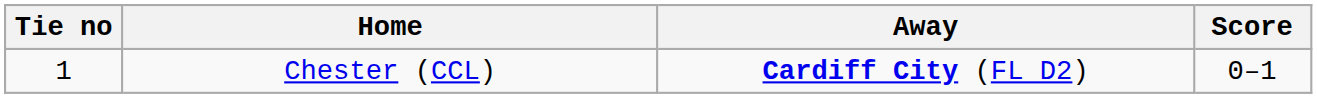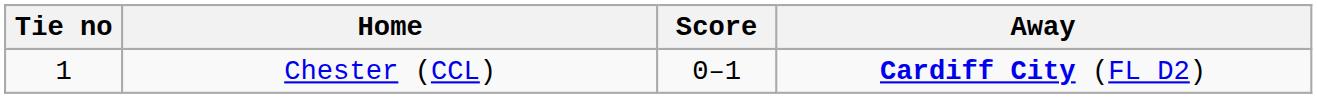 <table class="wikitable" style="text-align:center">
 <tr>
 <th width=50>Tie no</th>
 <th width=250>Home</th>
+<th width=50>Score</th>
 <th width=250>Away</th>
-<th width=50>Score</th>
 </tr>
 <tr>
 <td>1</td>
 <td><a href='#'>Chester</a> (<a href='#'>CCL</a>)</td>
+<td>0–1</td>
 <td><strong><a href='#'>Cardiff City</a></strong> (<a href='#'>FL D2</a>)</td>
-<td>0–1</td>
 </tr>
 </table>
